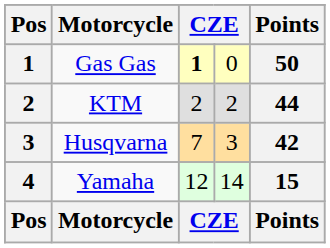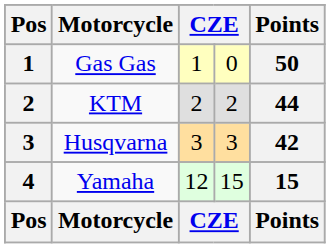 <table class="wikitable" style="font-size: 80%; text-align:center">
 <tr valign="top">
 <th valign="middle">Pos</th>
 <th valign="middle">Motorcycle</th>
 <th colspan=2><a href='#'>CZE</a><br></th>
 <th valign="middle">Points</th>
 </tr>
 <tr>
 <th>1</th>
 <td><a href='#'>Gas Gas</a></td>
-<td style="background:#ffffbf;"><strong>1</strong></td>
+<td style="background:#ffffbf;">1</td>
 <td style="background:#ffffbf;">0</td>
 <th>50</th>
 </tr>
 <tr>
 <th>2</th>
 <td><a href='#'>KTM</a></td>
 <td style="background:#dfdfdf;">2</td>
 <td style="background:#dfdfdf;">2</td>
 <th>44</th>
 </tr>
 <tr>
 <th>3</th>
 <td><a href='#'>Husqvarna</a></td>
-<td style="background:#ffdf9f;">7</td>
+<td style="background:#ffdf9f;">3</td>
 <td style="background:#ffdf9f;">3</td>
 <th>42</th>
 </tr>
 <tr>
 <th>4</th>
 <td><a href='#'>Yamaha</a></td>
 <td style="background:#dfffdf;">12</td>
-<td style="background:#dfffdf;">14</td>
+<td style="background:#dfffdf;">15</td>
 <th>15</th>
 </tr>
 <tr valign="top">
 <th valign="middle">Pos</th>
 <th valign="middle">Motorcycle</th>
 <th colspan=2><a href='#'>CZE</a><br></th>
 <th valign="middle">Points</th>
 </tr>
 </table>
